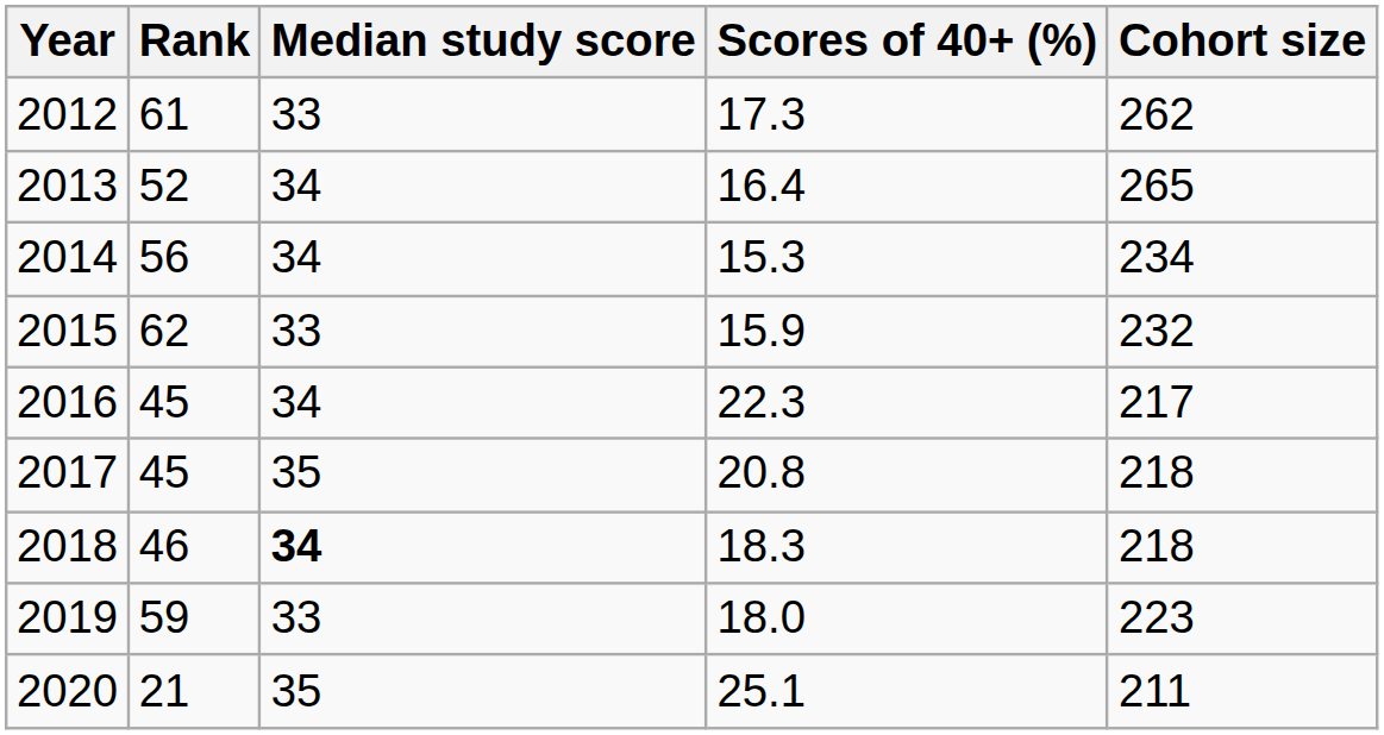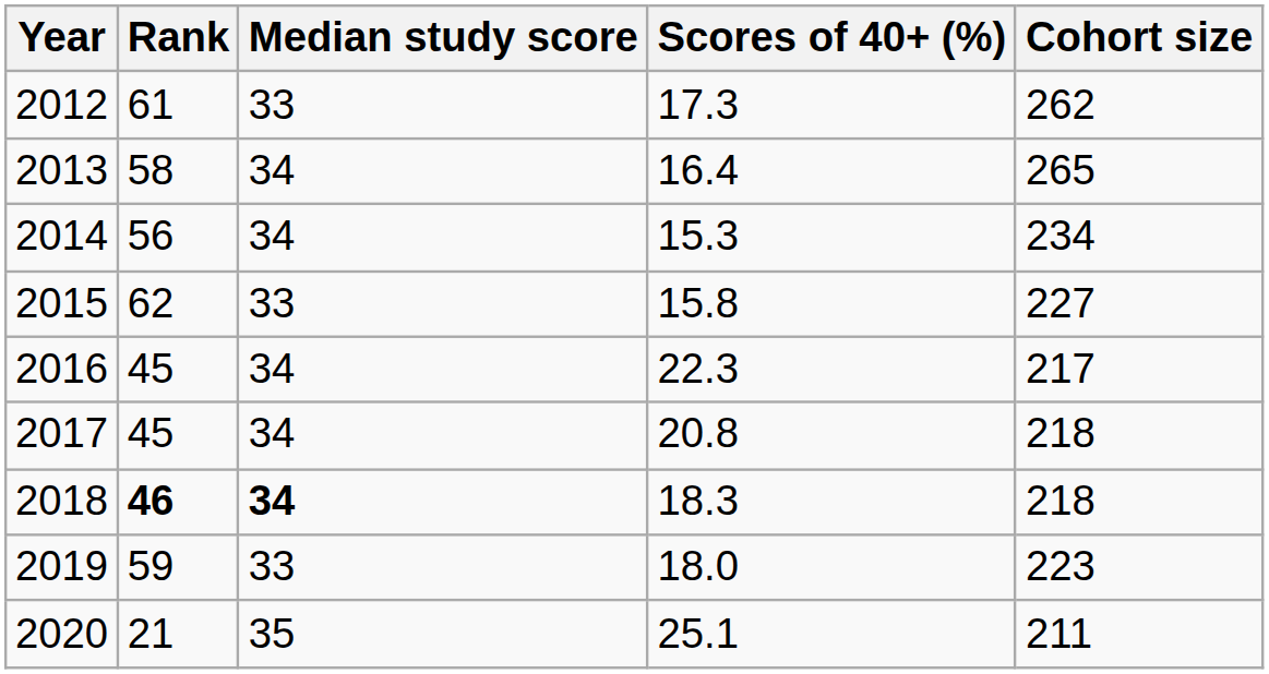 <table class="wikitable">
 <tr>
 <th>Year</th>
 <th>Rank</th>
 <th>Median study score</th>
 <th>Scores of 40+ (%)</th>
 <th>Cohort size</th>
 </tr>
 <tr>
 <td>2012</td>
 <td>61</td>
 <td>33</td>
 <td>17.3</td>
 <td>262</td>
 </tr>
 <tr>
 <td>2013</td>
-<td>52</td>
+<td>58</td>
 <td>34</td>
 <td>16.4</td>
 <td>265</td>
 </tr>
 <tr>
 <td>2014</td>
 <td>56</td>
 <td>34</td>
 <td>15.3</td>
 <td>234</td>
 </tr>
 <tr>
 <td>2015</td>
 <td>62</td>
 <td>33</td>
-<td>15.9</td>
-<td>232</td>
+<td>15.8</td>
+<td>227</td>
 </tr>
 <tr>
 <td>2016</td>
 <td>45</td>
 <td>34</td>
 <td>22.3</td>
 <td>217</td>
 </tr>
 <tr>
 <td>2017</td>
 <td>45</td>
-<td>35</td>
+<td>34</td>
 <td>20.8</td>
 <td>218</td>
 </tr>
 <tr>
 <td>2018</td>
-<td>46</td>
+<td><strong>46</strong></td>
 <td><strong>34</strong></td>
 <td>18.3</td>
 <td>218</td>
 </tr>
 <tr>
 <td>2019</td>
 <td>59</td>
 <td>33</td>
 <td>18.0</td>
 <td>223</td>
 </tr>
 <tr>
 <td>2020</td>
 <td>21</td>
 <td>35</td>
 <td>25.1</td>
 <td>211</td>
 </tr>
 </table>
